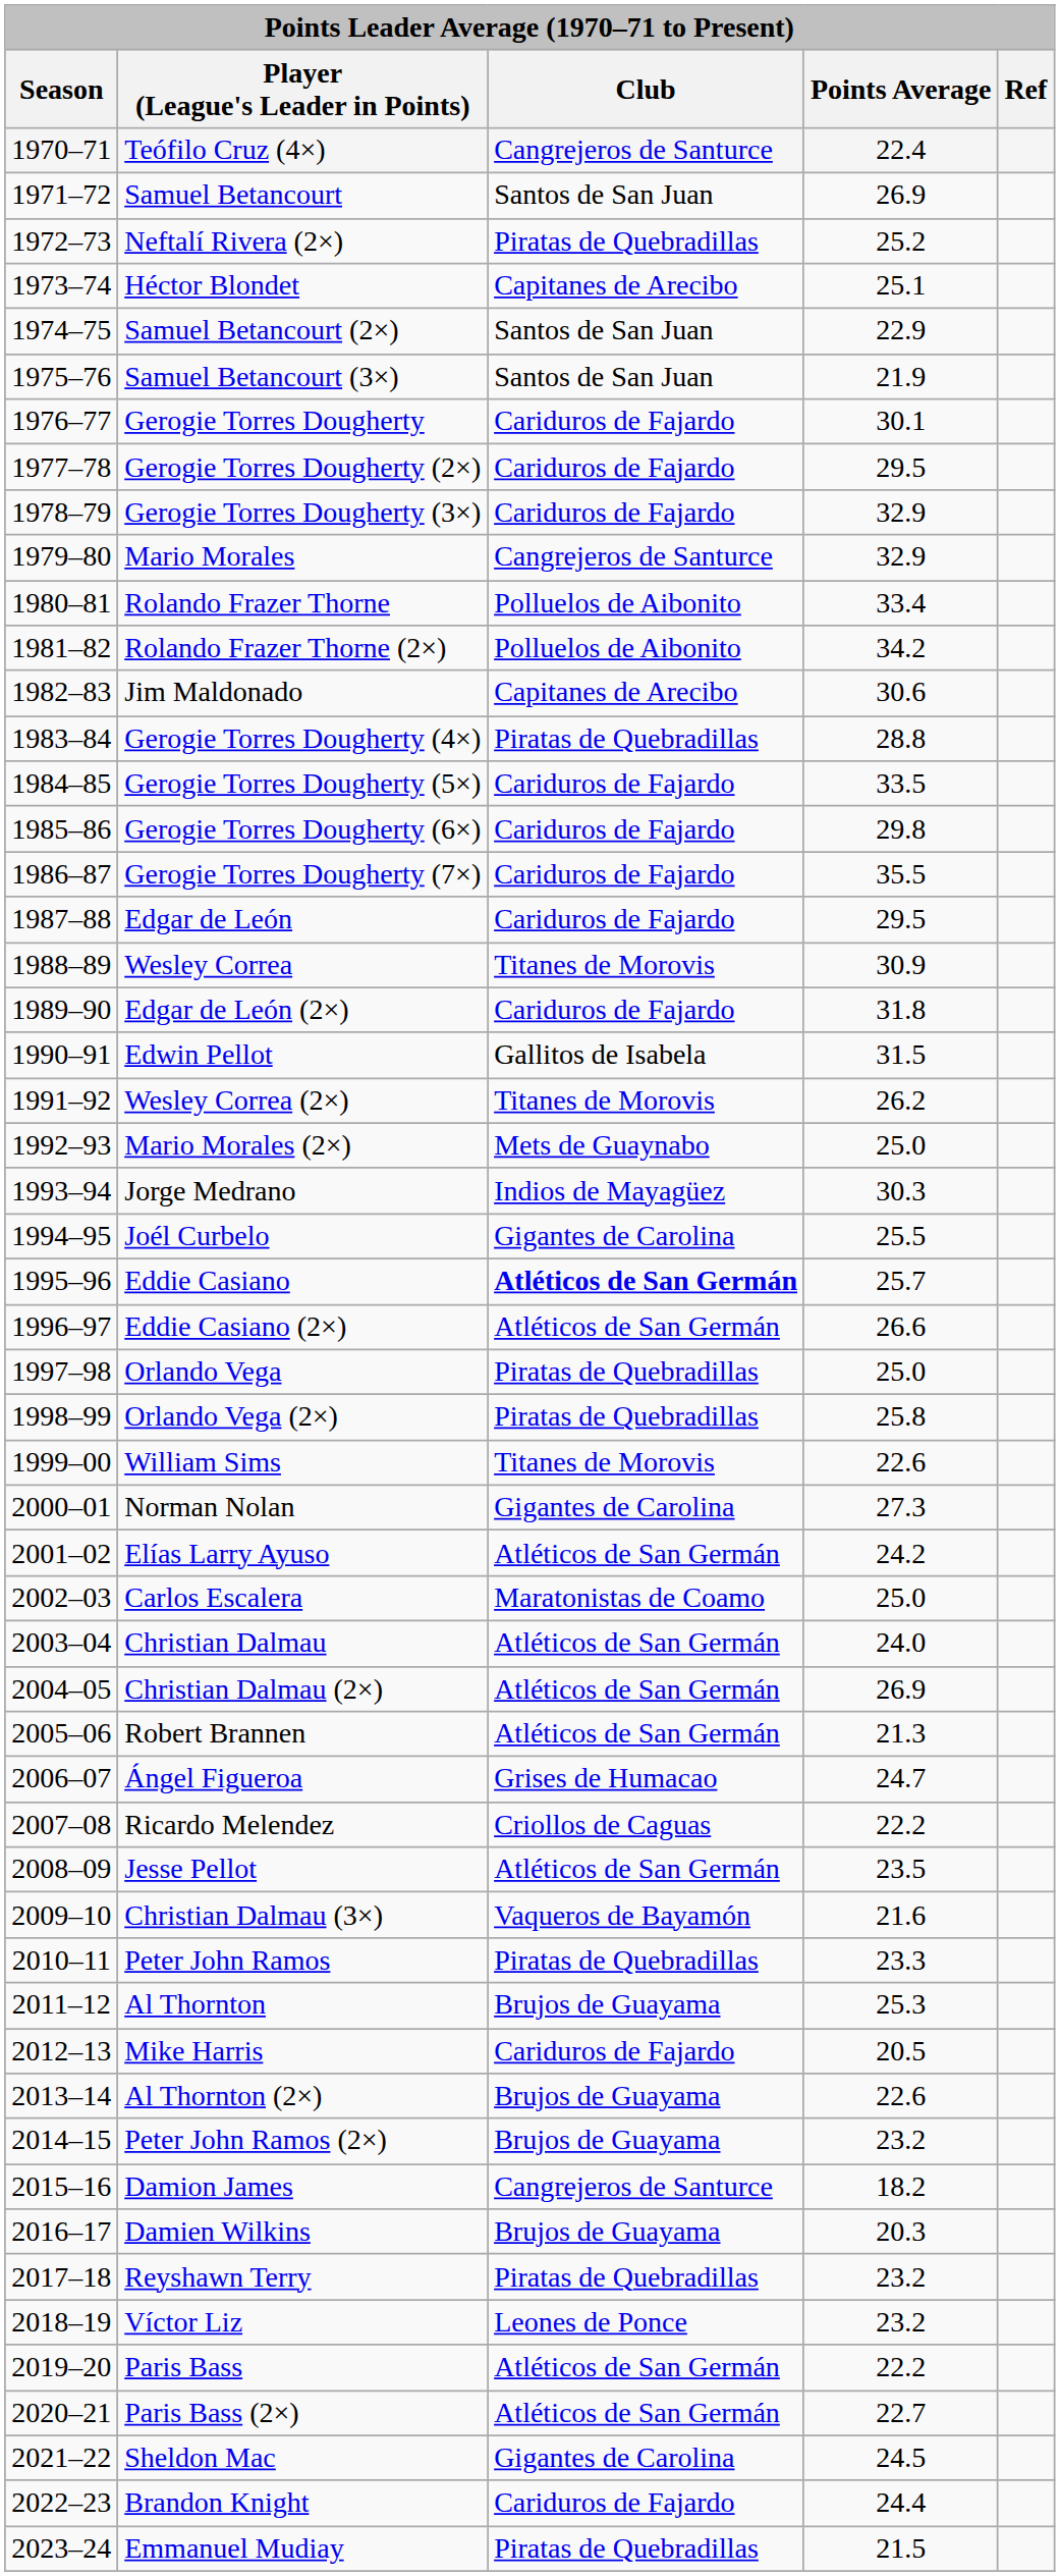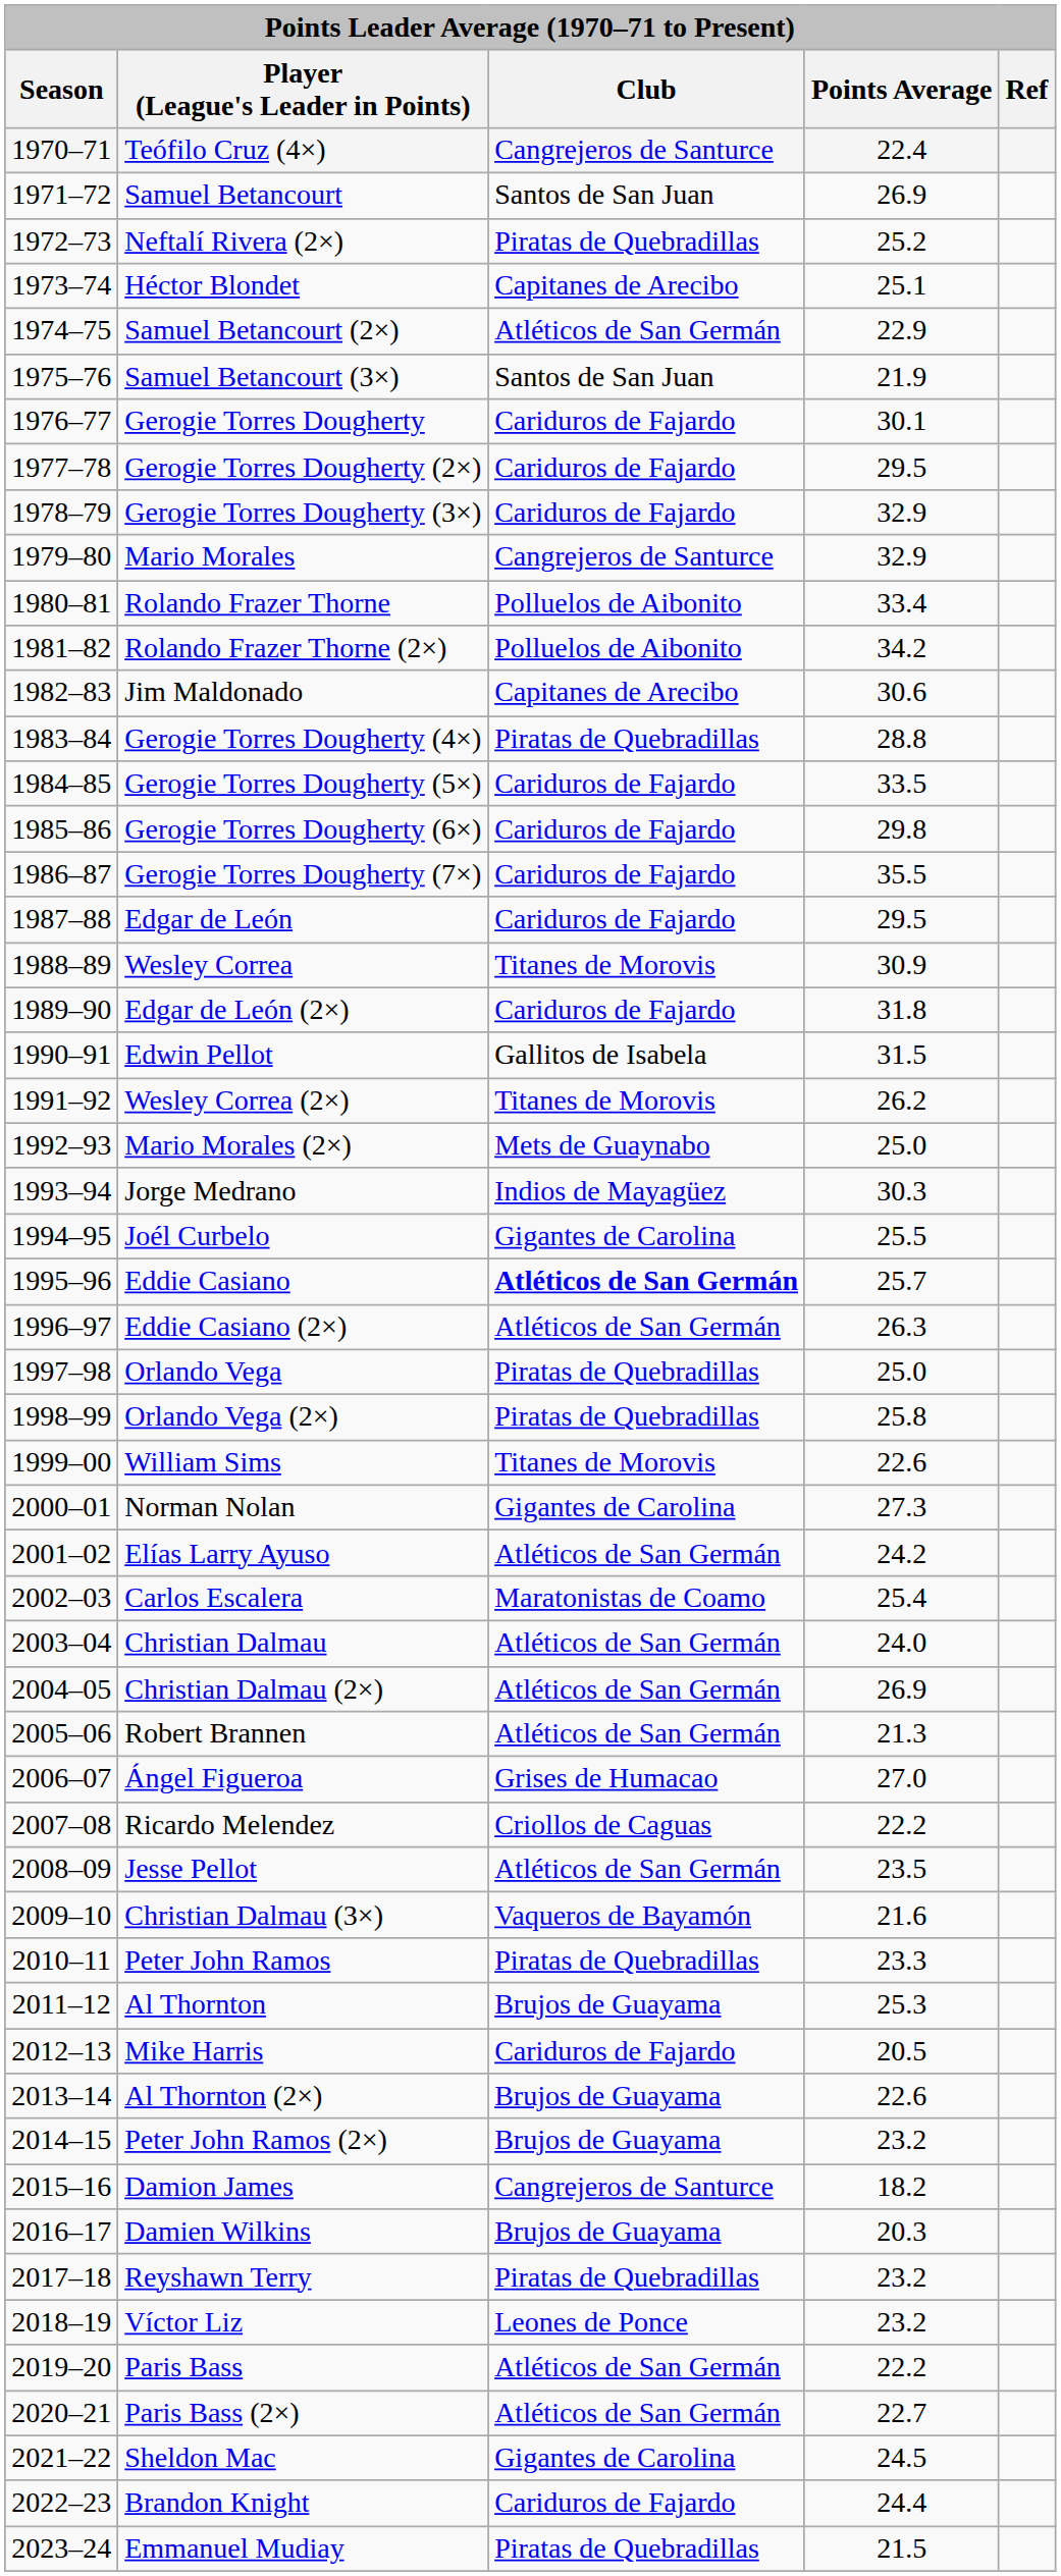 <table class="wikitable" style="text-align: left;">
 <tr>
 <th colspan="7" style="text-align:center;background-color:silver;">Points Leader Average (1970–71 to Present)</th>
 </tr>
 <tr>
 <th>Season</th>
 <th>Player<br>(League's Leader in Points)</th>
 <th>Club</th>
 <th>Points Average</th>
 <th>Ref</th>
 </tr>
 <tr bgcolor=#F5F5F5>
 <td align="center">1970–71</td>
 <td> <a href='#'>Teófilo Cruz</a> (4×)</td>
 <td><a href='#'>Cangrejeros de Santurce</a></td>
 <td align="center">22.4</td>
 <td></td>
 </tr>
 <tr>
 <td align="center">1971–72</td>
 <td> <a href='#'>Samuel Betancourt</a></td>
 <td>Santos de San Juan</td>
 <td align="center">26.9</td>
 <td></td>
 </tr>
 <tr>
 <td align="center">1972–73</td>
 <td> <a href='#'>Neftalí Rivera</a> (2×)</td>
 <td><a href='#'>Piratas de Quebradillas</a></td>
 <td align="center">25.2</td>
 <td></td>
 </tr>
 <tr>
 <td align="center">1973–74</td>
 <td> <a href='#'>Héctor Blondet</a></td>
 <td><a href='#'>Capitanes de Arecibo</a></td>
 <td align="center">25.1</td>
 <td></td>
 </tr>
 <tr>
 <td align="center">1974–75</td>
 <td> <a href='#'>Samuel Betancourt</a> (2×)</td>
-<td>Santos de San Juan</td>
+<td><a href='#'>Atléticos de San Germán</a></td>
 <td align="center">22.9</td>
 <td></td>
 </tr>
 <tr>
 <td align="center">1975–76</td>
 <td> <a href='#'>Samuel Betancourt</a> (3×)</td>
 <td>Santos de San Juan</td>
 <td align="center">21.9</td>
 <td></td>
 </tr>
 <tr>
 <td align="center">1976–77</td>
 <td> <a href='#'>Gerogie Torres Dougherty</a></td>
 <td><a href='#'>Cariduros de Fajardo</a></td>
 <td align="center">30.1</td>
 <td></td>
 </tr>
 <tr>
 <td align="center">1977–78</td>
 <td> <a href='#'>Gerogie Torres Dougherty</a> (2×)</td>
 <td><a href='#'>Cariduros de Fajardo</a></td>
 <td align="center">29.5</td>
 <td></td>
 </tr>
 <tr>
 <td align="center">1978–79</td>
 <td> <a href='#'>Gerogie Torres Dougherty</a> (3×)</td>
 <td><a href='#'>Cariduros de Fajardo</a></td>
 <td align="center">32.9</td>
 <td></td>
 </tr>
 <tr>
 <td align="center">1979–80</td>
 <td> <a href='#'>Mario Morales</a></td>
 <td><a href='#'>Cangrejeros de Santurce</a></td>
 <td align="center">32.9</td>
 <td></td>
 </tr>
 <tr>
 <td align="center">1980–81</td>
 <td> <a href='#'>Rolando Frazer Thorne</a></td>
 <td><a href='#'>Polluelos de Aibonito</a></td>
 <td align="center">33.4</td>
 <td></td>
 </tr>
 <tr>
 <td align="center">1981–82</td>
 <td> <a href='#'>Rolando Frazer Thorne</a> (2×)</td>
 <td><a href='#'>Polluelos de Aibonito</a></td>
 <td align="center">34.2</td>
 <td></td>
 </tr>
 <tr>
 <td align="center">1982–83</td>
 <td> Jim Maldonado</td>
 <td><a href='#'>Capitanes de Arecibo</a></td>
 <td align="center">30.6</td>
 <td></td>
 </tr>
 <tr>
 <td align="center">1983–84</td>
 <td> <a href='#'>Gerogie Torres Dougherty</a> (4×)</td>
 <td><a href='#'>Piratas de Quebradillas</a></td>
 <td align="center">28.8</td>
 <td></td>
 </tr>
 <tr>
 <td align="center">1984–85</td>
 <td> <a href='#'>Gerogie Torres Dougherty</a> (5×)</td>
 <td><a href='#'>Cariduros de Fajardo</a></td>
 <td align="center">33.5</td>
 <td></td>
 </tr>
 <tr>
 <td align="center">1985–86</td>
 <td> <a href='#'>Gerogie Torres Dougherty</a> (6×)</td>
 <td><a href='#'>Cariduros de Fajardo</a></td>
 <td align="center">29.8</td>
 <td></td>
 </tr>
 <tr>
 <td align="center">1986–87</td>
 <td> <a href='#'>Gerogie Torres Dougherty</a> (7×)</td>
 <td><a href='#'>Cariduros de Fajardo</a></td>
 <td align="center">35.5</td>
 <td></td>
 </tr>
 <tr>
 <td align="center">1987–88</td>
 <td> <a href='#'>Edgar de León</a></td>
 <td><a href='#'>Cariduros de Fajardo</a></td>
 <td align="center">29.5</td>
 <td></td>
 </tr>
 <tr>
 <td align="center">1988–89</td>
 <td> <a href='#'>Wesley Correa</a></td>
 <td><a href='#'>Titanes de Morovis</a></td>
 <td align="center">30.9</td>
 <td></td>
 </tr>
 <tr>
 <td align="center">1989–90</td>
 <td> <a href='#'>Edgar de León</a> (2×)</td>
 <td><a href='#'>Cariduros de Fajardo</a></td>
 <td align="center">31.8</td>
 <td></td>
 </tr>
 <tr>
 <td align="center">1990–91</td>
 <td> <a href='#'>Edwin Pellot</a></td>
 <td>Gallitos de Isabela</td>
 <td align="center">31.5</td>
 <td></td>
 </tr>
 <tr>
 <td align="center">1991–92</td>
 <td> <a href='#'>Wesley Correa</a> (2×)</td>
 <td><a href='#'>Titanes de Morovis</a></td>
 <td align="center">26.2</td>
 <td></td>
 </tr>
 <tr>
 <td align="center">1992–93</td>
 <td> <a href='#'>Mario Morales</a> (2×)</td>
 <td><a href='#'>Mets de Guaynabo</a></td>
 <td align="center">25.0</td>
 <td></td>
 </tr>
 <tr>
 <td align="center">1993–94</td>
 <td> Jorge Medrano</td>
 <td><a href='#'>Indios de Mayagüez</a></td>
 <td align="center">30.3</td>
 <td></td>
 </tr>
 <tr>
 <td align="center">1994–95</td>
 <td> <a href='#'>Joél Curbelo</a></td>
 <td><a href='#'>Gigantes de Carolina</a></td>
 <td align="center">25.5</td>
 <td></td>
 </tr>
 <tr>
 <td align="center">1995–96</td>
 <td> <a href='#'>Eddie Casiano</a></td>
 <td><strong><a href='#'>Atléticos de San Germán</a></strong></td>
 <td align="center">25.7</td>
 <td></td>
 </tr>
 <tr>
 <td align="center">1996–97</td>
 <td> <a href='#'>Eddie Casiano</a> (2×)</td>
 <td><a href='#'>Atléticos de San Germán</a></td>
-<td align="center">26.6</td>
+<td align="center">26.3</td>
 <td></td>
 </tr>
 <tr>
 <td align="center">1997–98</td>
 <td> <a href='#'>Orlando Vega</a></td>
 <td><a href='#'>Piratas de Quebradillas</a></td>
 <td align="center">25.0</td>
 <td></td>
 </tr>
 <tr>
 <td align="center">1998–99</td>
 <td> <a href='#'>Orlando Vega</a> (2×)</td>
 <td><a href='#'>Piratas de Quebradillas</a></td>
 <td align="center">25.8</td>
 <td></td>
 </tr>
 <tr>
 <td align="center">1999–00</td>
 <td> <a href='#'>William Sims</a></td>
 <td><a href='#'>Titanes de Morovis</a></td>
 <td align="center">22.6</td>
 <td></td>
 </tr>
 <tr>
 <td align="center">2000–01</td>
 <td> Norman Nolan</td>
 <td><a href='#'>Gigantes de Carolina</a></td>
 <td align="center">27.3</td>
 <td></td>
 </tr>
 <tr>
 <td align="center">2001–02</td>
 <td> <a href='#'>Elías Larry Ayuso</a></td>
 <td><a href='#'>Atléticos de San Germán</a></td>
 <td align="center">24.2</td>
 <td></td>
 </tr>
 <tr>
 <td align="center">2002–03</td>
 <td> <a href='#'>Carlos Escalera</a></td>
 <td><a href='#'>Maratonistas de Coamo</a></td>
-<td align="center">25.0</td>
+<td align="center">25.4</td>
 <td></td>
 </tr>
 <tr>
 <td align="center">2003–04</td>
 <td> <a href='#'>Christian Dalmau</a></td>
 <td><a href='#'>Atléticos de San Germán</a></td>
 <td align="center">24.0</td>
 <td></td>
 </tr>
 <tr>
 <td align="center">2004–05</td>
 <td> <a href='#'>Christian Dalmau</a> (2×)</td>
 <td><a href='#'>Atléticos de San Germán</a></td>
 <td align="center">26.9</td>
 <td></td>
 </tr>
 <tr>
 <td align="center">2005–06</td>
 <td> Robert Brannen</td>
 <td><a href='#'>Atléticos de San Germán</a></td>
 <td align="center">21.3</td>
 <td></td>
 </tr>
 <tr>
 <td align="center">2006–07</td>
 <td> <a href='#'>Ángel Figueroa</a></td>
 <td><a href='#'>Grises de Humacao</a></td>
-<td align="center">24.7</td>
+<td align="center">27.0</td>
 <td></td>
 </tr>
 <tr>
 <td align="center">2007–08</td>
 <td> Ricardo Melendez</td>
 <td><a href='#'>Criollos de Caguas</a></td>
 <td align="center">22.2</td>
 <td></td>
 </tr>
 <tr>
 <td align="center">2008–09</td>
 <td> <a href='#'>Jesse Pellot</a></td>
 <td><a href='#'>Atléticos de San Germán</a></td>
 <td align="center">23.5</td>
 <td></td>
 </tr>
 <tr>
 <td align="center">2009–10</td>
 <td> <a href='#'>Christian Dalmau</a> (3×)</td>
 <td><a href='#'>Vaqueros de Bayamón</a></td>
 <td align="center">21.6</td>
 <td></td>
 </tr>
 <tr>
 <td align="center">2010–11</td>
 <td> <a href='#'>Peter John Ramos</a></td>
 <td><a href='#'>Piratas de Quebradillas</a></td>
 <td align="center">23.3</td>
 <td></td>
 </tr>
 <tr>
 <td align="center">2011–12</td>
 <td> <a href='#'>Al Thornton</a></td>
 <td><a href='#'>Brujos de Guayama</a></td>
 <td align="center">25.3</td>
 <td></td>
 </tr>
 <tr>
 <td align="center">2012–13</td>
 <td> <a href='#'>Mike Harris</a></td>
 <td><a href='#'>Cariduros de Fajardo</a></td>
 <td align="center">20.5</td>
 <td></td>
 </tr>
 <tr>
 <td align="center">2013–14</td>
 <td> <a href='#'>Al Thornton</a> (2×)</td>
 <td><a href='#'>Brujos de Guayama</a></td>
 <td align="center">22.6</td>
 <td></td>
 </tr>
 <tr>
 <td align="center">2014–15</td>
 <td> <a href='#'>Peter John Ramos</a> (2×)</td>
 <td><a href='#'>Brujos de Guayama</a></td>
 <td align="center">23.2</td>
 <td></td>
 </tr>
 <tr>
 <td align="center">2015–16</td>
 <td> <a href='#'>Damion James</a></td>
 <td><a href='#'>Cangrejeros de Santurce</a></td>
 <td align="center">18.2</td>
 <td></td>
 </tr>
 <tr>
 <td align="center">2016–17</td>
 <td> <a href='#'>Damien Wilkins</a></td>
 <td><a href='#'>Brujos de Guayama</a></td>
 <td align="center">20.3</td>
 <td></td>
 </tr>
 <tr>
 <td align="center">2017–18</td>
 <td> <a href='#'>Reyshawn Terry</a></td>
 <td><a href='#'>Piratas de Quebradillas</a></td>
 <td align="center">23.2</td>
 <td></td>
 </tr>
 <tr>
 <td align="center">2018–19</td>
 <td> <a href='#'>Víctor Liz</a></td>
 <td><a href='#'>Leones de Ponce</a></td>
 <td align="center">23.2</td>
 <td></td>
 </tr>
 <tr>
 <td align="center">2019–20</td>
 <td> <a href='#'>Paris Bass</a></td>
 <td><a href='#'>Atléticos de San Germán</a></td>
 <td align="center">22.2</td>
 <td></td>
 </tr>
 <tr>
 <td align="center">2020–21</td>
 <td> <a href='#'>Paris Bass</a> (2×)</td>
 <td><a href='#'>Atléticos de San Germán</a></td>
 <td align="center">22.7</td>
 <td></td>
 </tr>
 <tr>
 <td align="center">2021–22</td>
 <td> <a href='#'>Sheldon Mac</a></td>
 <td><a href='#'> Gigantes de Carolina</a></td>
 <td align="center">24.5</td>
 <td></td>
 </tr>
 <tr>
 <td align="center">2022–23</td>
 <td> <a href='#'>Brandon Knight</a></td>
 <td><a href='#'>Cariduros de Fajardo</a></td>
 <td align="center">24.4</td>
 <td></td>
 </tr>
 <tr>
 <td align="center">2023–24</td>
 <td> <a href='#'>Emmanuel Mudiay</a></td>
 <td><a href='#'>Piratas de Quebradillas</a></td>
 <td align="center">21.5</td>
 <td></td>
 </tr>
 </table>
